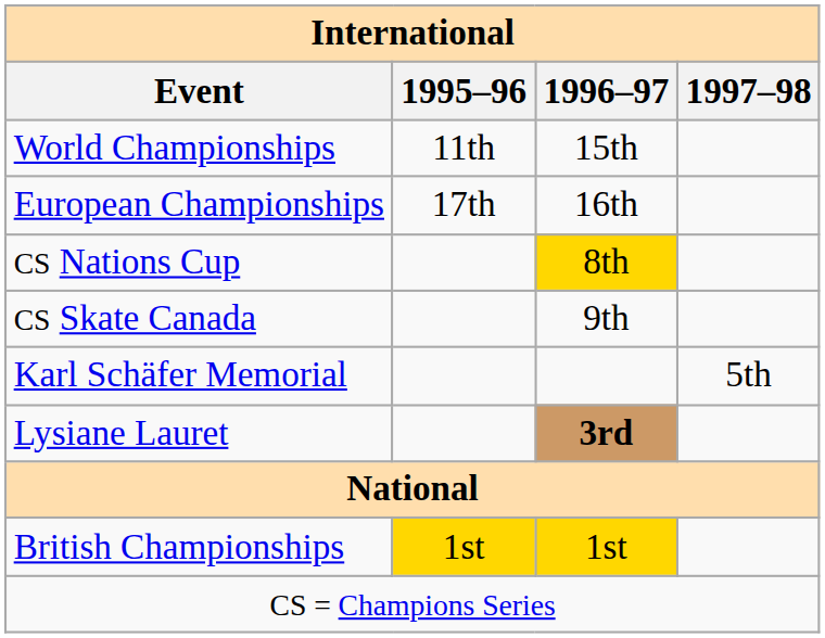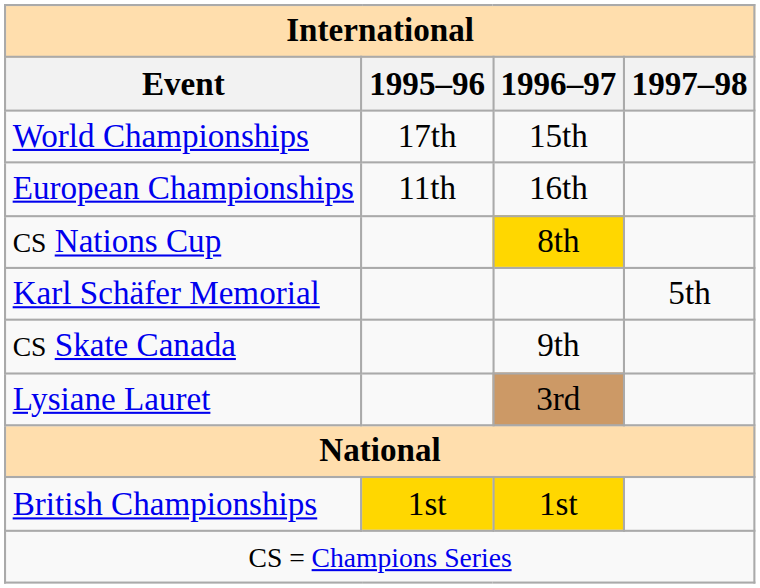 <table class="wikitable" style="text-align:center">
 <tr>
 <th style="background-color: #ffdead; " colspan=4 align=center><strong>International</strong></th>
 </tr>
 <tr>
 <th>Event</th>
 <th>1995–96</th>
 <th>1996–97</th>
 <th>1997–98</th>
 </tr>
 <tr>
 <td align=left><a href='#'>World Championships</a></td>
-<td>11th</td>
+<td>17th</td>
 <td>15th</td>
 <td></td>
 </tr>
 <tr>
 <td align=left><a href='#'>European Championships</a></td>
-<td>17th</td>
+<td>11th</td>
 <td>16th</td>
 <td></td>
 </tr>
 <tr>
 <td align=left><small>CS</small> <a href='#'>Nations Cup</a></td>
 <td></td>
 <td style="background: gold;">8th</td>
 <td></td>
 </tr>
 <tr>
+<td align=left><a href='#'>Karl Schäfer Memorial</a></td>
+<td></td>
+<td></td>
+<td>5th</td>
+</tr>
+<tr>
 <td align=left><small>CS</small> <a href='#'>Skate Canada</a></td>
 <td></td>
 <td>9th</td>
 <td></td>
 </tr>
 <tr>
-<td align=left><a href='#'>Karl Schäfer Memorial</a></td>
-<td></td>
-<td></td>
-<td>5th</td>
-</tr>
-<tr>
 <td align=left><a href='#'>Lysiane Lauret</a></td>
 <td></td>
-<td bgcolor=cc9966><strong>3rd</strong></td>
+<td bgcolor=cc9966>3rd</td>
 <td></td>
 </tr>
 <tr>
 <th style="background-color: #ffdead; " colspan=4 align=center><strong>National</strong></th>
 </tr>
 <tr>
 <td align=left><a href='#'>British Championships</a></td>
 <td bgcolor=gold>1st</td>
 <td bgcolor=gold>1st</td>
 <td></td>
 </tr>
 <tr>
 <td colspan=4 align=center><small> CS = <a href='#'>Champions Series</a> </small></td>
 </tr>
 </table>
